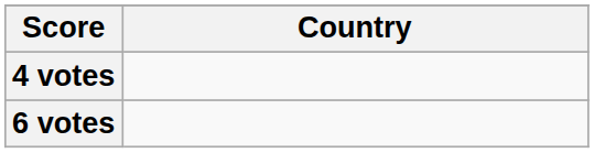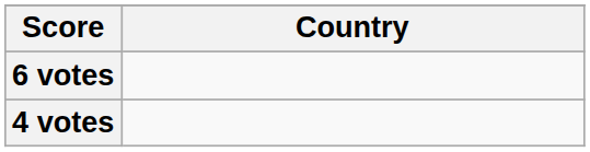 <table class="wikitable">
 <tr>
 </tr>
 <tr>
 <th scope="col" width="20%">Score</th>
 <th scope="col">Country</th>
 </tr>
 <tr>
+<th scope="row">6 votes</th>
+<td></td>
+</tr>
+<tr>
 <th scope="row">4 votes</th>
 <td></td>
 </tr>
-<tr>
-<th scope="row">6 votes</th>
-<td></td>
-</tr>
 </table>
